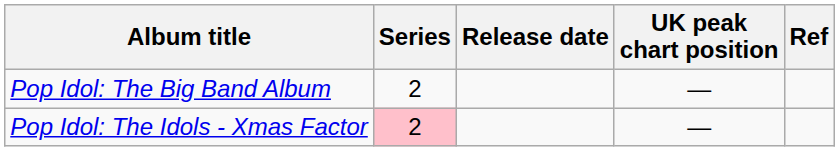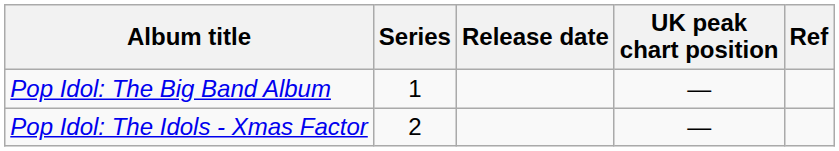 <table class="wikitable sortable">
 <tr>
 <th>Album title</th>
 <th>Series</th>
 <th>Release date</th>
 <th>UK peak<br>chart position</th>
 <th class=unsortable>Ref</th>
 </tr>
 <tr>
 <td><em><a href='#'>Pop Idol: The Big Band Album</a></em></td>
-<td style="text-align:center;">2</td>
+<td style="text-align:center;">1</td>
 <td></td>
 <td style="text-align:center;">—</td>
 <td></td>
 </tr>
 <tr>
 <td><em><a href='#'>Pop Idol: The Idols - Xmas Factor</a></em></td>
-<td style="background: pink; text-align:center;">2</td>
+<td style="text-align:center;">2</td>
 <td></td>
 <td style="text-align:center;">—</td>
 <td></td>
 </tr>
 </table>
